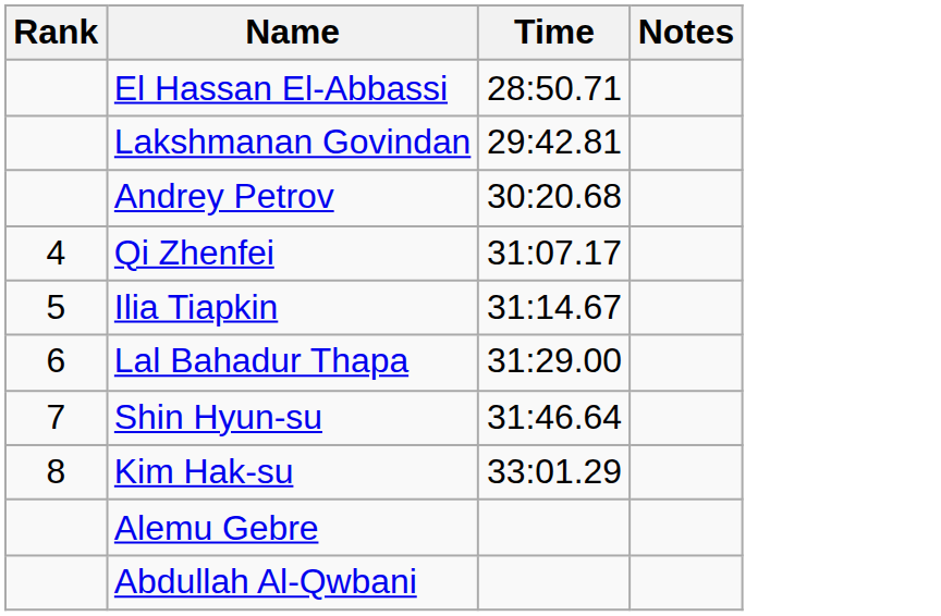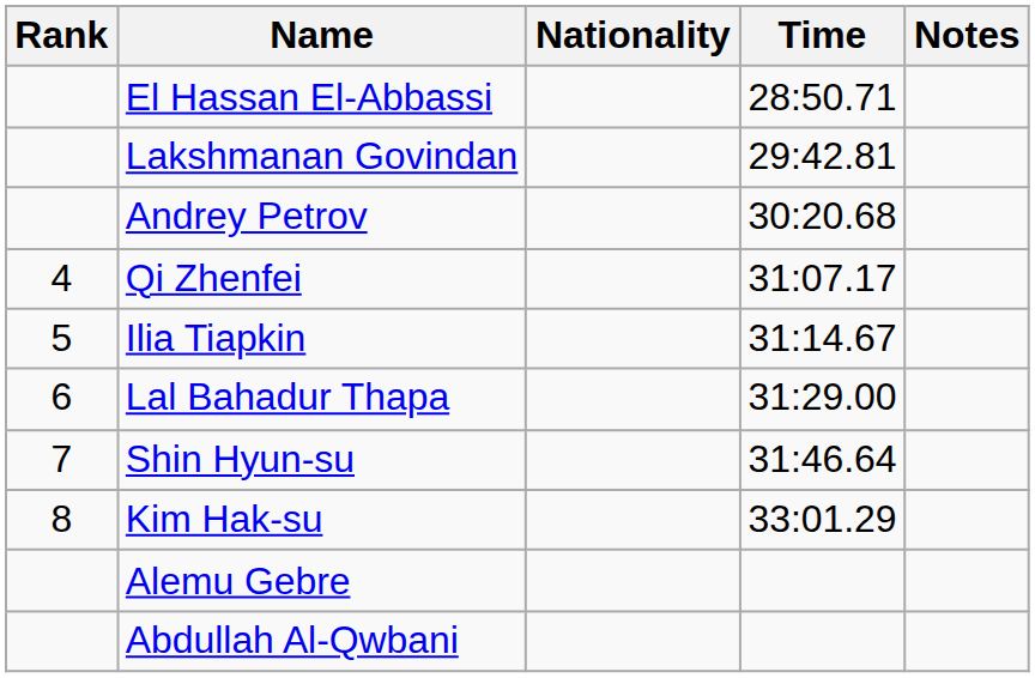 <table class="wikitable sortable" style="text-align:center">
 <tr>
 <th>Rank</th>
 <th>Name</th>
+<th>Nationality</th>
 <th>Time</th>
 <th>Notes</th>
 </tr>
 <tr>
 <td></td>
 <td align=left><a href='#'>El Hassan El-Abbassi</a></td>
+<td align=left></td>
 <td>28:50.71</td>
 <td></td>
 </tr>
 <tr>
 <td></td>
 <td align=left><a href='#'>Lakshmanan Govindan</a></td>
+<td align=left></td>
 <td>29:42.81</td>
 <td></td>
 </tr>
 <tr>
 <td></td>
 <td align=left><a href='#'>Andrey Petrov</a></td>
+<td align=left></td>
 <td>30:20.68</td>
 <td></td>
 </tr>
 <tr>
 <td>4</td>
 <td align=left><a href='#'>Qi Zhenfei</a></td>
+<td align=left></td>
 <td>31:07.17</td>
 <td></td>
 </tr>
 <tr>
 <td>5</td>
 <td align=left><a href='#'>Ilia Tiapkin</a></td>
+<td align=left></td>
 <td>31:14.67</td>
 <td></td>
 </tr>
 <tr>
 <td>6</td>
 <td align=left><a href='#'>Lal Bahadur Thapa</a></td>
+<td align=left></td>
 <td>31:29.00</td>
 <td></td>
 </tr>
 <tr>
 <td>7</td>
 <td align=left><a href='#'>Shin Hyun-su</a></td>
+<td align=left></td>
 <td>31:46.64</td>
 <td></td>
 </tr>
 <tr>
 <td>8</td>
 <td align=left><a href='#'>Kim Hak-su</a></td>
+<td align=left></td>
 <td>33:01.29</td>
 <td></td>
 </tr>
 <tr>
 <td></td>
 <td align=left><a href='#'>Alemu Gebre</a></td>
+<td align=left></td>
 <td></td>
 <td></td>
 </tr>
 <tr>
 <td></td>
 <td align=left><a href='#'>Abdullah Al-Qwbani</a></td>
+<td align=left></td>
 <td></td>
 <td></td>
 </tr>
 </table>
